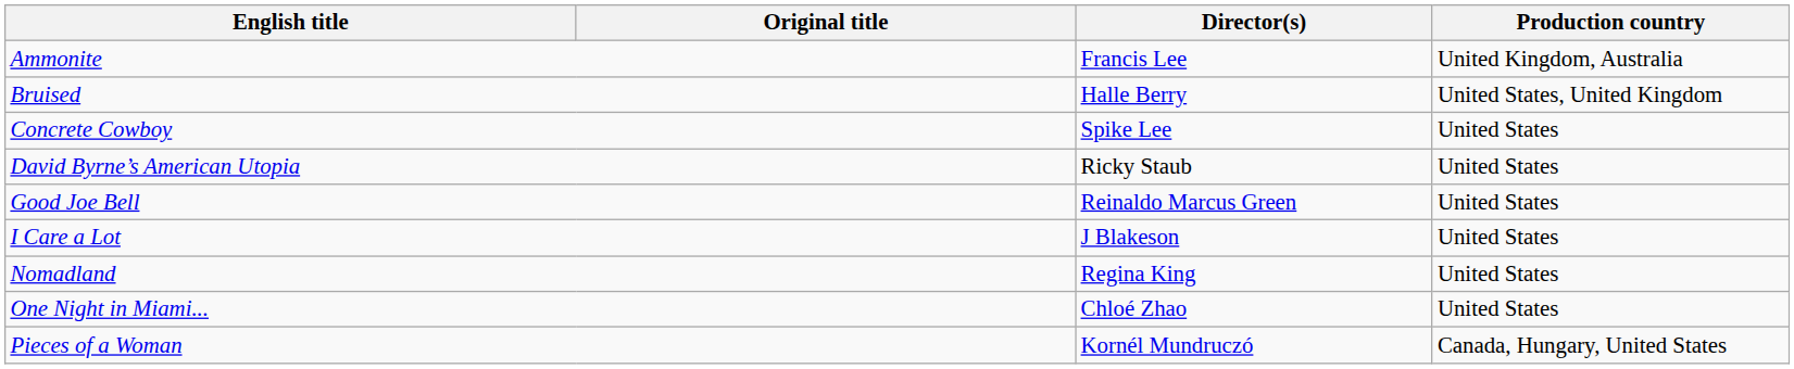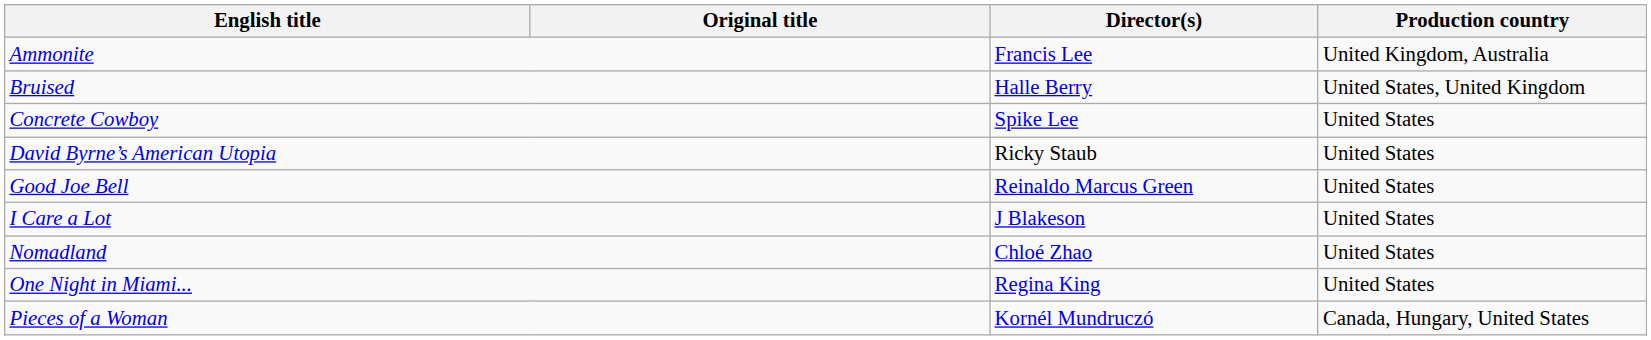 <table class="wikitable" width=100%>
 <tr>
 <th scope="col" width="32%">English title</th>
 <th scope="col" width="28%">Original title</th>
 <th scope="col" width="20%">Director(s)</th>
 <th scope="col" width="20%">Production country</th>
 </tr>
 <tr>
 <td colspan=2><em><a href='#'>Ammonite</a></em></td>
 <td><a href='#'>Francis Lee</a></td>
 <td>United Kingdom, Australia</td>
 </tr>
 <tr>
 <td colspan=2><em><a href='#'>Bruised</a></em></td>
 <td><a href='#'>Halle Berry</a></td>
 <td>United States, United Kingdom</td>
 </tr>
 <tr>
 <td colspan=2><em><a href='#'>Concrete Cowboy</a></em></td>
 <td><a href='#'>Spike Lee</a></td>
 <td>United States</td>
 </tr>
 <tr>
 <td colspan=2><em><a href='#'>David Byrne’s American Utopia</a></em></td>
 <td>Ricky Staub</td>
 <td>United States</td>
 </tr>
 <tr>
 <td colspan=2><em><a href='#'>Good Joe Bell</a></em></td>
 <td><a href='#'>Reinaldo Marcus Green</a></td>
 <td>United States</td>
 </tr>
 <tr>
 <td colspan=2><em><a href='#'>I Care a Lot</a></em></td>
 <td><a href='#'>J Blakeson</a></td>
 <td>United States</td>
 </tr>
 <tr>
 <td colspan=2><em><a href='#'>Nomadland</a></em></td>
-<td><a href='#'>Regina King</a></td>
+<td><a href='#'>Chloé Zhao</a></td>
 <td>United States</td>
 </tr>
 <tr>
 <td colspan=2><em><a href='#'>One Night in Miami...</a></em></td>
-<td><a href='#'>Chloé Zhao</a></td>
+<td><a href='#'>Regina King</a></td>
 <td>United States</td>
 </tr>
 <tr>
 <td colspan=2><em><a href='#'>Pieces of a Woman</a></em></td>
 <td><a href='#'>Kornél Mundruczó</a></td>
 <td>Canada, Hungary, United States</td>
 </tr>
 </table>
